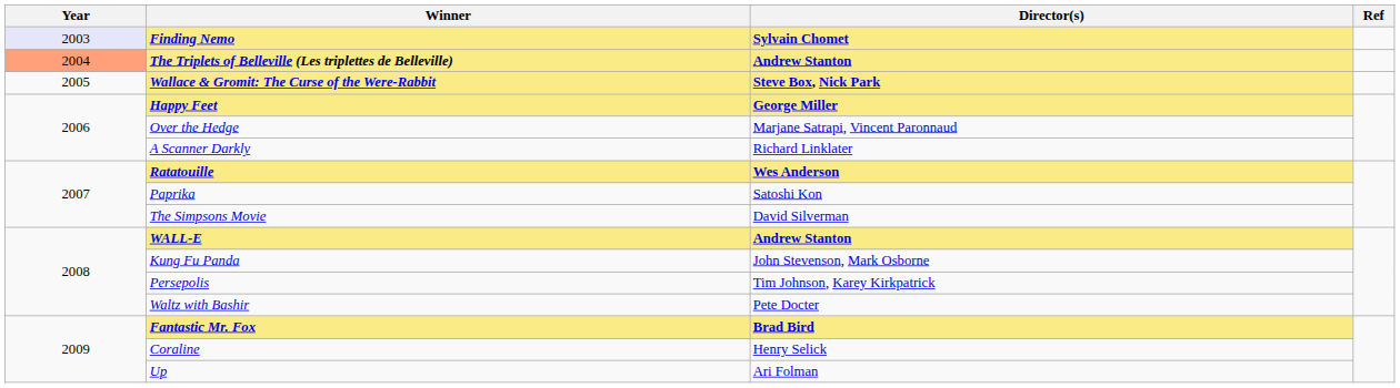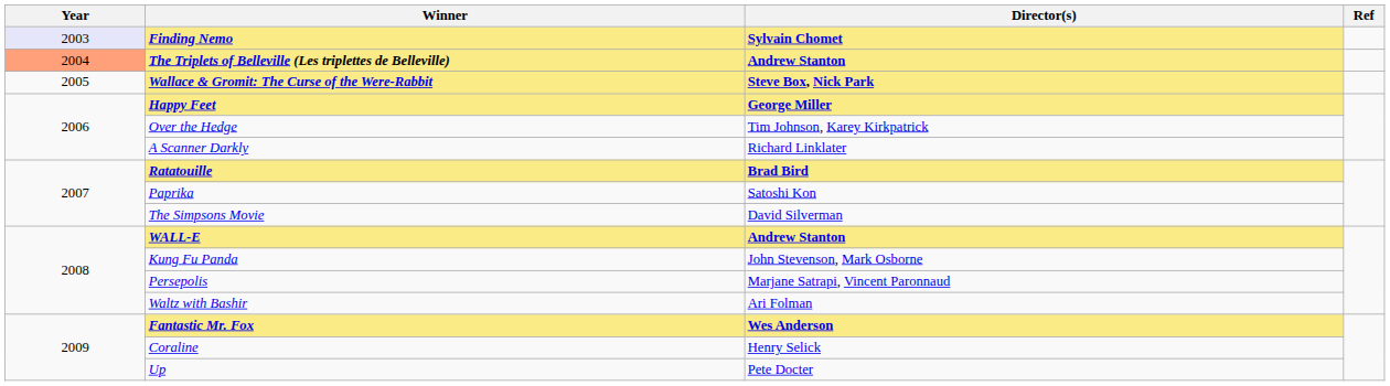 <table class="wikitable" width="100%" cellpadding="5">
 <tr>
 <th width="100"><strong>Year</strong></th>
 <th width="450"><strong>Winner</strong></th>
 <th width="450"><strong>Director(s)</strong></th>
 <th width="15"><strong>Ref</strong></th>
 </tr>
 <tr>
 <td style="background: lavender; text-align:center;">2003</td>
 <td style="background:#FAEB86;"><strong><em><a href='#'>Finding Nemo</a></em></strong></td>
 <td style="background:#FAEB86;"><strong><a href='#'>Sylvain Chomet</a></strong></td>
 <td></td>
 </tr>
 <tr>
 <td style="background: lightsalmon; text-align:center;">2004</td>
 <td style="background:#FAEB86;"><strong><em><a href='#'>The Triplets of Belleville</a> (Les triplettes de Belleville)</em></strong></td>
 <td style="background:#FAEB86;"><strong><a href='#'>Andrew Stanton</a></strong></td>
 <td></td>
 </tr>
 <tr>
 <td style="text-align:center;">2005</td>
 <td style="background:#FAEB86;"><strong><em><a href='#'>Wallace & Gromit: The Curse of the Were-Rabbit</a></em></strong></td>
 <td style="background:#FAEB86;"><strong><a href='#'>Steve Box</a>, <a href='#'>Nick Park</a></strong></td>
 <td></td>
 </tr>
 <tr>
 <td style="text-align:center;" rowspan=3>2006</td>
 <td style="background:#FAEB86;"><strong><em><a href='#'>Happy Feet</a></em></strong></td>
 <td style="background:#FAEB86;"><strong><a href='#'>George Miller</a></strong></td>
 <td rowspan=3></td>
 </tr>
 <tr>
 <td><em><a href='#'>Over the Hedge</a></em></td>
-<td><a href='#'>Marjane Satrapi</a>, <a href='#'>Vincent Paronnaud</a></td>
+<td><a href='#'>Tim Johnson</a>, <a href='#'>Karey Kirkpatrick</a></td>
 </tr>
 <tr>
 <td><em><a href='#'>A Scanner Darkly</a></em></td>
 <td><a href='#'>Richard Linklater</a></td>
 </tr>
 <tr>
 <td style="text-align:center;" rowspan=3>2007</td>
 <td style="background:#FAEB86;"><strong><em><a href='#'>Ratatouille</a></em></strong></td>
-<td style="background:#FAEB86;"><strong><a href='#'>Wes Anderson</a></strong></td>
+<td style="background:#FAEB86;"><strong><a href='#'>Brad Bird</a></strong></td>
 <td rowspan=3></td>
 </tr>
 <tr>
 <td><em><a href='#'>Paprika</a></em></td>
 <td><a href='#'>Satoshi Kon</a></td>
 </tr>
 <tr>
 <td><em><a href='#'>The Simpsons Movie</a></em></td>
 <td><a href='#'>David Silverman</a></td>
 </tr>
 <tr>
 <td style="text-align:center;" rowspan=4>2008</td>
 <td style="background:#FAEB86;"><strong><em><a href='#'>WALL-E</a></em></strong></td>
 <td style="background:#FAEB86;"><strong><a href='#'>Andrew Stanton</a></strong></td>
 <td rowspan=4></td>
 </tr>
 <tr>
 <td><em><a href='#'>Kung Fu Panda</a></em></td>
 <td><a href='#'>John Stevenson</a>, <a href='#'>Mark Osborne</a></td>
 </tr>
 <tr>
 <td><em><a href='#'>Persepolis</a></em></td>
-<td><a href='#'>Tim Johnson</a>, <a href='#'>Karey Kirkpatrick</a></td>
+<td><a href='#'>Marjane Satrapi</a>, <a href='#'>Vincent Paronnaud</a></td>
 </tr>
 <tr>
 <td><em><a href='#'>Waltz with Bashir</a></em></td>
-<td><a href='#'>Pete Docter</a></td>
+<td><a href='#'>Ari Folman</a></td>
 </tr>
 <tr>
 <td style="text-align:center;" rowspan=3>2009</td>
 <td style="background:#FAEB86;"><strong><em><a href='#'>Fantastic Mr. Fox</a></em></strong></td>
-<td style="background:#FAEB86;"><strong><a href='#'>Brad Bird</a></strong></td>
+<td style="background:#FAEB86;"><strong><a href='#'>Wes Anderson</a></strong></td>
 <td rowspan=3></td>
 </tr>
 <tr>
 <td><em><a href='#'>Coraline</a></em></td>
 <td><a href='#'>Henry Selick</a></td>
 </tr>
 <tr>
 <td><em><a href='#'>Up</a></em></td>
-<td><a href='#'>Ari Folman</a></td>
+<td><a href='#'>Pete Docter</a></td>
 </tr>
 </table>
